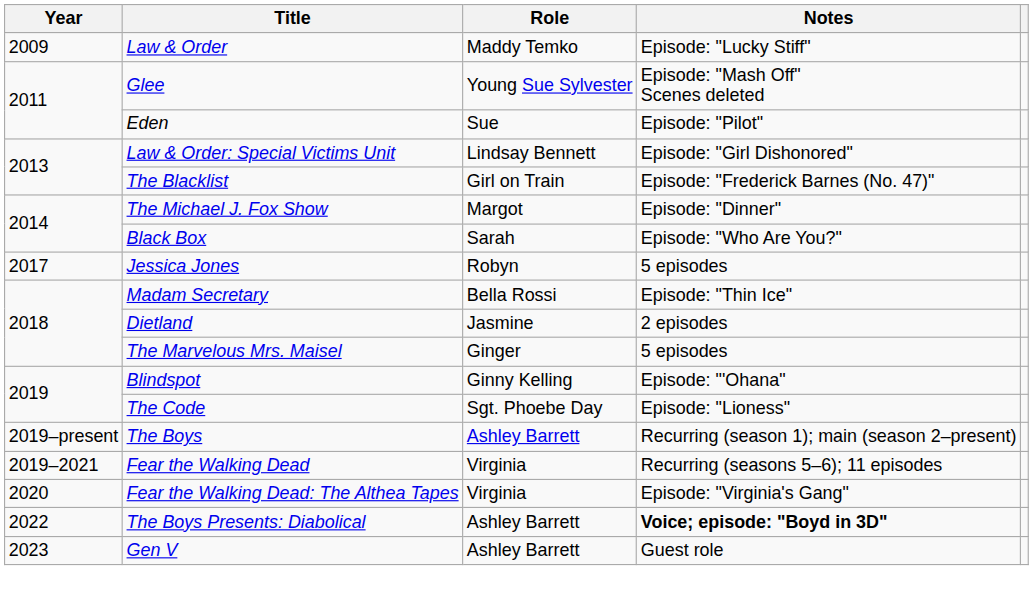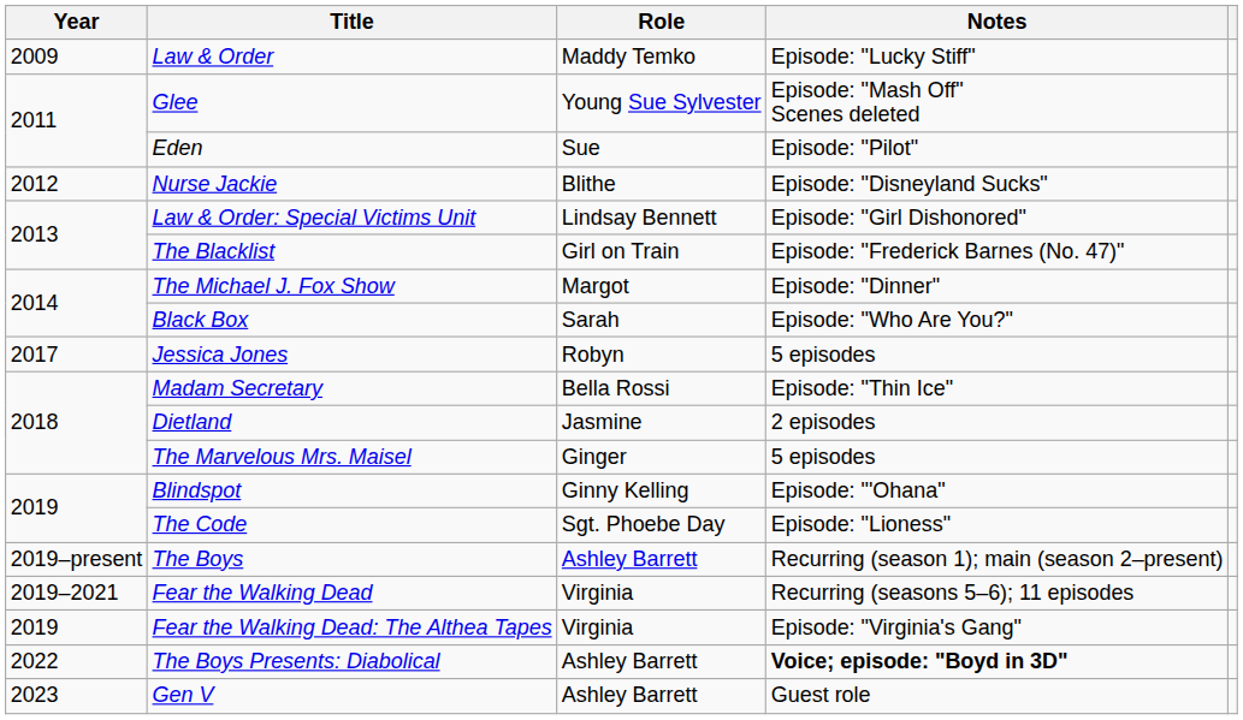 <table class="wikitable">
 <tr>
 <th>Year</th>
 <th>Title</th>
 <th>Role</th>
 <th class="unsortable">Notes</th>
 <th class="unsortable"></th>
 </tr>
 <tr>
 <td>2009</td>
 <td><em><a href='#'>Law & Order</a></em></td>
 <td>Maddy Temko</td>
 <td>Episode: "Lucky Stiff"</td>
 <td></td>
 </tr>
 <tr>
 <td rowspan=2>2011</td>
 <td><em><a href='#'>Glee</a></em></td>
 <td>Young <a href='#'>Sue Sylvester</a></td>
 <td>Episode: "Mash Off" <br> Scenes deleted</td>
 <td></td>
 </tr>
 <tr>
 <td><em>Eden</em></td>
 <td>Sue</td>
 <td>Episode: "Pilot"</td>
+<td></td>
+</tr>
+<tr>
+<td>2012</td>
+<td><em><a href='#'>Nurse Jackie</a></em></td>
+<td>Blithe</td>
+<td>Episode: "Disneyland Sucks"</td>
 <td></td>
 </tr>
 <tr>
 <td rowspan=2>2013</td>
 <td><em><a href='#'>Law & Order: Special Victims Unit</a></em></td>
 <td>Lindsay Bennett</td>
 <td>Episode: "Girl Dishonored"</td>
 <td></td>
 </tr>
 <tr>
 <td><em><a href='#'>The Blacklist</a></em></td>
 <td>Girl on Train</td>
 <td>Episode: "Frederick Barnes (No. 47)"</td>
 <td></td>
 </tr>
 <tr>
 <td rowspan=2>2014</td>
 <td><em><a href='#'>The Michael J. Fox Show</a></em></td>
 <td>Margot</td>
 <td>Episode: "Dinner"</td>
 <td></td>
 </tr>
 <tr>
 <td><em><a href='#'>Black Box</a></em></td>
 <td>Sarah</td>
 <td>Episode: "Who Are You?"</td>
 <td></td>
 </tr>
 <tr>
 <td>2017</td>
 <td><em><a href='#'>Jessica Jones</a></em></td>
 <td>Robyn</td>
 <td>5 episodes</td>
 <td></td>
 </tr>
 <tr>
 <td rowspan="3">2018</td>
 <td><a href='#'><em>Madam Secretary</em></a></td>
 <td>Bella Rossi</td>
 <td>Episode: "Thin Ice"</td>
 <td></td>
 </tr>
 <tr>
 <td><em><a href='#'>Dietland</a></em></td>
 <td>Jasmine</td>
 <td>2 episodes</td>
 <td></td>
 </tr>
 <tr>
 <td><em><a href='#'>The Marvelous Mrs. Maisel</a></em></td>
 <td>Ginger</td>
 <td>5 episodes</td>
 <td></td>
 </tr>
 <tr>
 <td rowspan=2>2019</td>
 <td><em><a href='#'>Blindspot</a></em></td>
 <td>Ginny Kelling</td>
 <td>Episode: "'Ohana"</td>
 <td></td>
 </tr>
 <tr>
 <td><em><a href='#'>The Code</a></em></td>
 <td>Sgt. Phoebe Day</td>
 <td>Episode: "Lioness"</td>
 <td></td>
 </tr>
 <tr>
 <td>2019–present</td>
 <td><em><a href='#'>The Boys</a></em></td>
 <td><a href='#'>Ashley Barrett</a></td>
 <td>Recurring (season 1); main (season 2–present)</td>
 <td></td>
 </tr>
 <tr>
 <td>2019–2021</td>
 <td><em><a href='#'>Fear the Walking Dead</a></em></td>
 <td>Virginia</td>
 <td>Recurring (seasons 5–6); 11 episodes</td>
 <td></td>
 </tr>
 <tr>
-<td>2020</td>
+<td>2019</td>
 <td><em><a href='#'>Fear the Walking Dead: The Althea Tapes</a></em></td>
 <td>Virginia</td>
 <td>Episode: "Virginia's Gang"</td>
 <td></td>
 </tr>
 <tr>
 <td>2022</td>
 <td><em><a href='#'>The Boys Presents: Diabolical</a></em></td>
 <td>Ashley Barrett</td>
 <td><strong>Voice; episode: "Boyd in 3D"</strong></td>
 <td></td>
 </tr>
 <tr>
 <td>2023</td>
 <td><em><a href='#'>Gen V</a></em></td>
 <td>Ashley Barrett</td>
 <td>Guest role</td>
 <td></td>
 </tr>
 </table>
